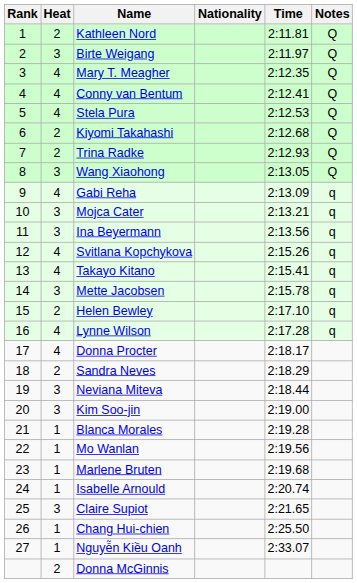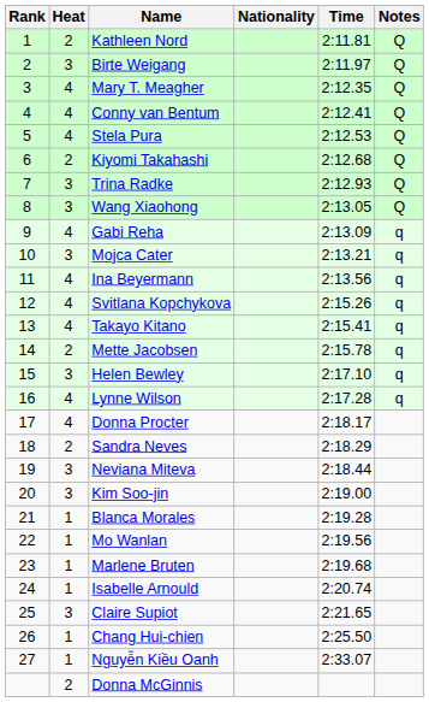 <table class="wikitable sortable" style="text-align:center">
 <tr>
 <th>Rank</th>
 <th>Heat</th>
 <th>Name</th>
 <th>Nationality</th>
 <th>Time</th>
 <th>Notes</th>
 </tr>
 <tr bgcolor=#cfc>
 <td>1</td>
 <td>2</td>
 <td align=left><a href='#'>Kathleen Nord</a></td>
 <td align=left></td>
 <td>2:11.81</td>
 <td>Q</td>
 </tr>
 <tr bgcolor=#cfc>
 <td>2</td>
 <td>3</td>
 <td align=left><a href='#'>Birte Weigang</a></td>
 <td align=left></td>
 <td>2:11.97</td>
 <td>Q</td>
 </tr>
 <tr bgcolor=#cfc>
 <td>3</td>
 <td>4</td>
 <td align=left><a href='#'>Mary T. Meagher</a></td>
 <td align=left></td>
 <td>2:12.35</td>
 <td>Q</td>
 </tr>
 <tr bgcolor=#cfc>
 <td>4</td>
 <td>4</td>
 <td align=left><a href='#'>Conny van Bentum</a></td>
 <td align=left></td>
 <td>2:12.41</td>
 <td>Q</td>
 </tr>
 <tr bgcolor=#cfc>
 <td>5</td>
 <td>4</td>
 <td align=left><a href='#'>Stela Pura</a></td>
 <td align=left></td>
 <td>2:12.53</td>
 <td>Q</td>
 </tr>
 <tr bgcolor=#cfc>
 <td>6</td>
 <td>2</td>
 <td align=left><a href='#'>Kiyomi Takahashi</a></td>
 <td align=left></td>
 <td>2:12.68</td>
 <td>Q</td>
 </tr>
 <tr bgcolor=#cfc>
 <td>7</td>
-<td>2</td>
+<td>3</td>
 <td align=left><a href='#'>Trina Radke</a></td>
 <td align=left></td>
 <td>2:12.93</td>
 <td>Q</td>
 </tr>
 <tr bgcolor=#cfc>
 <td>8</td>
 <td>3</td>
 <td align=left><a href='#'>Wang Xiaohong</a></td>
 <td align=left></td>
 <td>2:13.05</td>
 <td>Q</td>
 </tr>
 <tr bgcolor=e5ffe5>
 <td>9</td>
 <td>4</td>
 <td align=left><a href='#'>Gabi Reha</a></td>
 <td align=left></td>
 <td>2:13.09</td>
 <td>q</td>
 </tr>
 <tr bgcolor=e5ffe5>
 <td>10</td>
 <td>3</td>
 <td align=left><a href='#'>Mojca Cater</a></td>
 <td align=left></td>
 <td>2:13.21</td>
 <td>q</td>
 </tr>
 <tr bgcolor=e5ffe5>
 <td>11</td>
-<td>3</td>
+<td>4</td>
 <td align=left><a href='#'>Ina Beyermann</a></td>
 <td align=left></td>
 <td>2:13.56</td>
 <td>q</td>
 </tr>
 <tr bgcolor=e5ffe5>
 <td>12</td>
 <td>4</td>
 <td align=left><a href='#'>Svitlana Kopchykova</a></td>
 <td align=left></td>
 <td>2:15.26</td>
 <td>q</td>
 </tr>
 <tr bgcolor=e5ffe5>
 <td>13</td>
 <td>4</td>
 <td align=left><a href='#'>Takayo Kitano</a></td>
 <td align=left></td>
 <td>2:15.41</td>
 <td>q</td>
 </tr>
 <tr bgcolor=e5ffe5>
 <td>14</td>
-<td>3</td>
+<td>2</td>
 <td align=left><a href='#'>Mette Jacobsen</a></td>
 <td align=left></td>
 <td>2:15.78</td>
 <td>q</td>
 </tr>
 <tr bgcolor=e5ffe5>
 <td>15</td>
-<td>2</td>
+<td>3</td>
 <td align=left><a href='#'>Helen Bewley</a></td>
 <td align=left></td>
 <td>2:17.10</td>
 <td>q</td>
 </tr>
 <tr bgcolor=e5ffe5>
 <td>16</td>
 <td>4</td>
 <td align=left><a href='#'>Lynne Wilson</a></td>
 <td align=left></td>
 <td>2:17.28</td>
 <td>q</td>
 </tr>
 <tr>
 <td>17</td>
 <td>4</td>
 <td align=left><a href='#'>Donna Procter</a></td>
 <td align=left></td>
 <td>2:18.17</td>
 <td></td>
 </tr>
 <tr>
 <td>18</td>
 <td>2</td>
 <td align=left><a href='#'>Sandra Neves</a></td>
 <td align=left></td>
 <td>2:18.29</td>
 <td></td>
 </tr>
 <tr>
 <td>19</td>
 <td>3</td>
 <td align=left><a href='#'>Neviana Miteva</a></td>
 <td align=left></td>
 <td>2:18.44</td>
 <td></td>
 </tr>
 <tr>
 <td>20</td>
 <td>3</td>
 <td align=left><a href='#'>Kim Soo-jin</a></td>
 <td align=left></td>
 <td>2:19.00</td>
 <td></td>
 </tr>
 <tr>
 <td>21</td>
 <td>1</td>
 <td align=left><a href='#'>Blanca Morales</a></td>
 <td align=left></td>
 <td>2:19.28</td>
 <td></td>
 </tr>
 <tr>
 <td>22</td>
 <td>1</td>
 <td align=left><a href='#'>Mo Wanlan</a></td>
 <td align=left></td>
 <td>2:19.56</td>
 <td></td>
 </tr>
 <tr>
 <td>23</td>
 <td>1</td>
 <td align=left><a href='#'>Marlene Bruten</a></td>
 <td align=left></td>
 <td>2:19.68</td>
 <td></td>
 </tr>
 <tr>
 <td>24</td>
 <td>1</td>
 <td align=left><a href='#'>Isabelle Arnould</a></td>
 <td align=left></td>
 <td>2:20.74</td>
 <td></td>
 </tr>
 <tr>
 <td>25</td>
 <td>3</td>
 <td align=left><a href='#'>Claire Supiot</a></td>
 <td align=left></td>
 <td>2:21.65</td>
 <td></td>
 </tr>
 <tr>
 <td>26</td>
 <td>1</td>
 <td align=left><a href='#'>Chang Hui-chien</a></td>
 <td align=left></td>
 <td>2:25.50</td>
 <td></td>
 </tr>
 <tr>
 <td>27</td>
 <td>1</td>
 <td align=left><a href='#'>Nguyễn Kiều Oanh</a></td>
 <td align=left></td>
 <td>2:33.07</td>
 <td></td>
 </tr>
 <tr>
 <td></td>
 <td>2</td>
 <td align=left><a href='#'>Donna McGinnis</a></td>
 <td align=left></td>
 <td></td>
 <td></td>
 </tr>
 </table>
